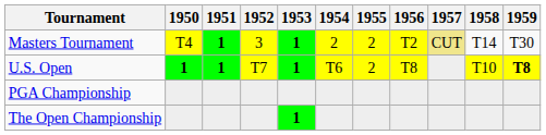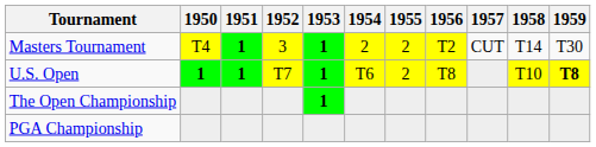 <table class="wikitable" style="font-size:95%;text-align:center;">
 <tr>
 <th>Tournament</th>
 <th>1950</th>
 <th>1951</th>
 <th>1952</th>
 <th>1953</th>
 <th>1954</th>
 <th>1955</th>
 <th>1956</th>
 <th>1957</th>
 <th>1958</th>
 <th>1959</th>
 </tr>
 <tr>
 <td align=left><a href='#'>Masters Tournament</a></td>
 <td style="background:yellow;">T4</td>
 <td style="background:lime;"><strong>1</strong></td>
 <td style="background:yellow;">3</td>
 <td style="background:lime;"><strong>1</strong></td>
 <td style="background:yellow;">2</td>
 <td style="background:yellow;">2</td>
 <td style="background:yellow;">T2</td>
-<td style="background: khaki;">CUT</td>
+<td>CUT</td>
 <td>T14</td>
 <td>T30</td>
 </tr>
 <tr>
 <td align=left><a href='#'>U.S. Open</a></td>
 <td style="background:lime;"><strong>1</strong></td>
 <td style="background:lime;"><strong>1</strong></td>
 <td style="background:yellow;">T7</td>
 <td style="background:lime;"><strong>1</strong></td>
 <td style="background:yellow;">T6</td>
 <td style="background:yellow;">2</td>
 <td style="background:yellow;">T8</td>
 <td style="background:#eeeeee;"></td>
 <td style="background:yellow;">T10</td>
 <td style="background:yellow;"><strong>T8</strong></td>
 </tr>
 <tr>
+<td align=left><a href='#'>The Open Championship</a></td>
+<td style="background:#eeeeee;"></td>
+<td style="background:#eeeeee;"></td>
+<td style="background:#eeeeee;"></td>
+<td style="background:lime;"><strong>1</strong></td>
+<td style="background:#eeeeee;"></td>
+<td style="background:#eeeeee;"></td>
+<td style="background:#eeeeee;"></td>
+<td style="background:#eeeeee;"></td>
+<td style="background:#eeeeee;"></td>
+<td style="background:#eeeeee;"></td>
+</tr>
+<tr>
 <td align=left><a href='#'>PGA Championship</a></td>
 <td style="background:#eeeeee;"></td>
 <td style="background:#eeeeee;"></td>
 <td style="background:#eeeeee;"></td>
 <td style="background:#eeeeee;"></td>
 <td style="background:#eeeeee;"></td>
 <td style="background:#eeeeee;"></td>
 <td style="background:#eeeeee;"></td>
 <td style="background:#eeeeee;"></td>
 <td style="background:#eeeeee;"></td>
 <td style="background:#eeeeee;"></td>
 </tr>
-<tr>
-<td align=left><a href='#'>The Open Championship</a></td>
-<td style="background:#eeeeee;"></td>
-<td style="background:#eeeeee;"></td>
-<td style="background:#eeeeee;"></td>
-<td style="background:lime;"><strong>1</strong></td>
-<td style="background:#eeeeee;"></td>
-<td style="background:#eeeeee;"></td>
-<td style="background:#eeeeee;"></td>
-<td style="background:#eeeeee;"></td>
-<td style="background:#eeeeee;"></td>
-<td style="background:#eeeeee;"></td>
-</tr>
 </table>
